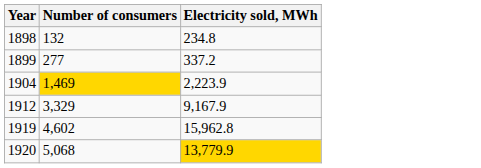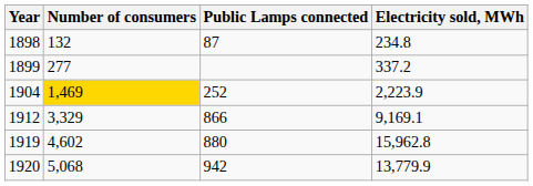 <table class="wikitable">
 <tr>
 <th>Year</th>
 <th>Number  of consumers</th>
+<th>Public  Lamps connected</th>
 <th>Electricity  sold, MWh</th>
 </tr>
 <tr>
 <td>1898</td>
 <td>132</td>
+<td>87</td>
 <td>234.8</td>
 </tr>
 <tr>
 <td>1899</td>
 <td>277</td>
+<td></td>
 <td>337.2</td>
 </tr>
 <tr>
 <td>1904</td>
 <td style="background: gold;">1,469</td>
+<td>252</td>
 <td>2,223.9</td>
 </tr>
 <tr>
 <td>1912</td>
 <td>3,329</td>
-<td>9,167.9</td>
+<td>866</td>
+<td>9,169.1</td>
 </tr>
 <tr>
 <td>1919</td>
 <td>4,602</td>
+<td>880</td>
 <td>15,962.8</td>
 </tr>
 <tr>
 <td>1920</td>
 <td>5,068</td>
-<td style="background: gold;">13,779.9</td>
+<td>942</td>
+<td>13,779.9</td>
 </tr>
 </table>
